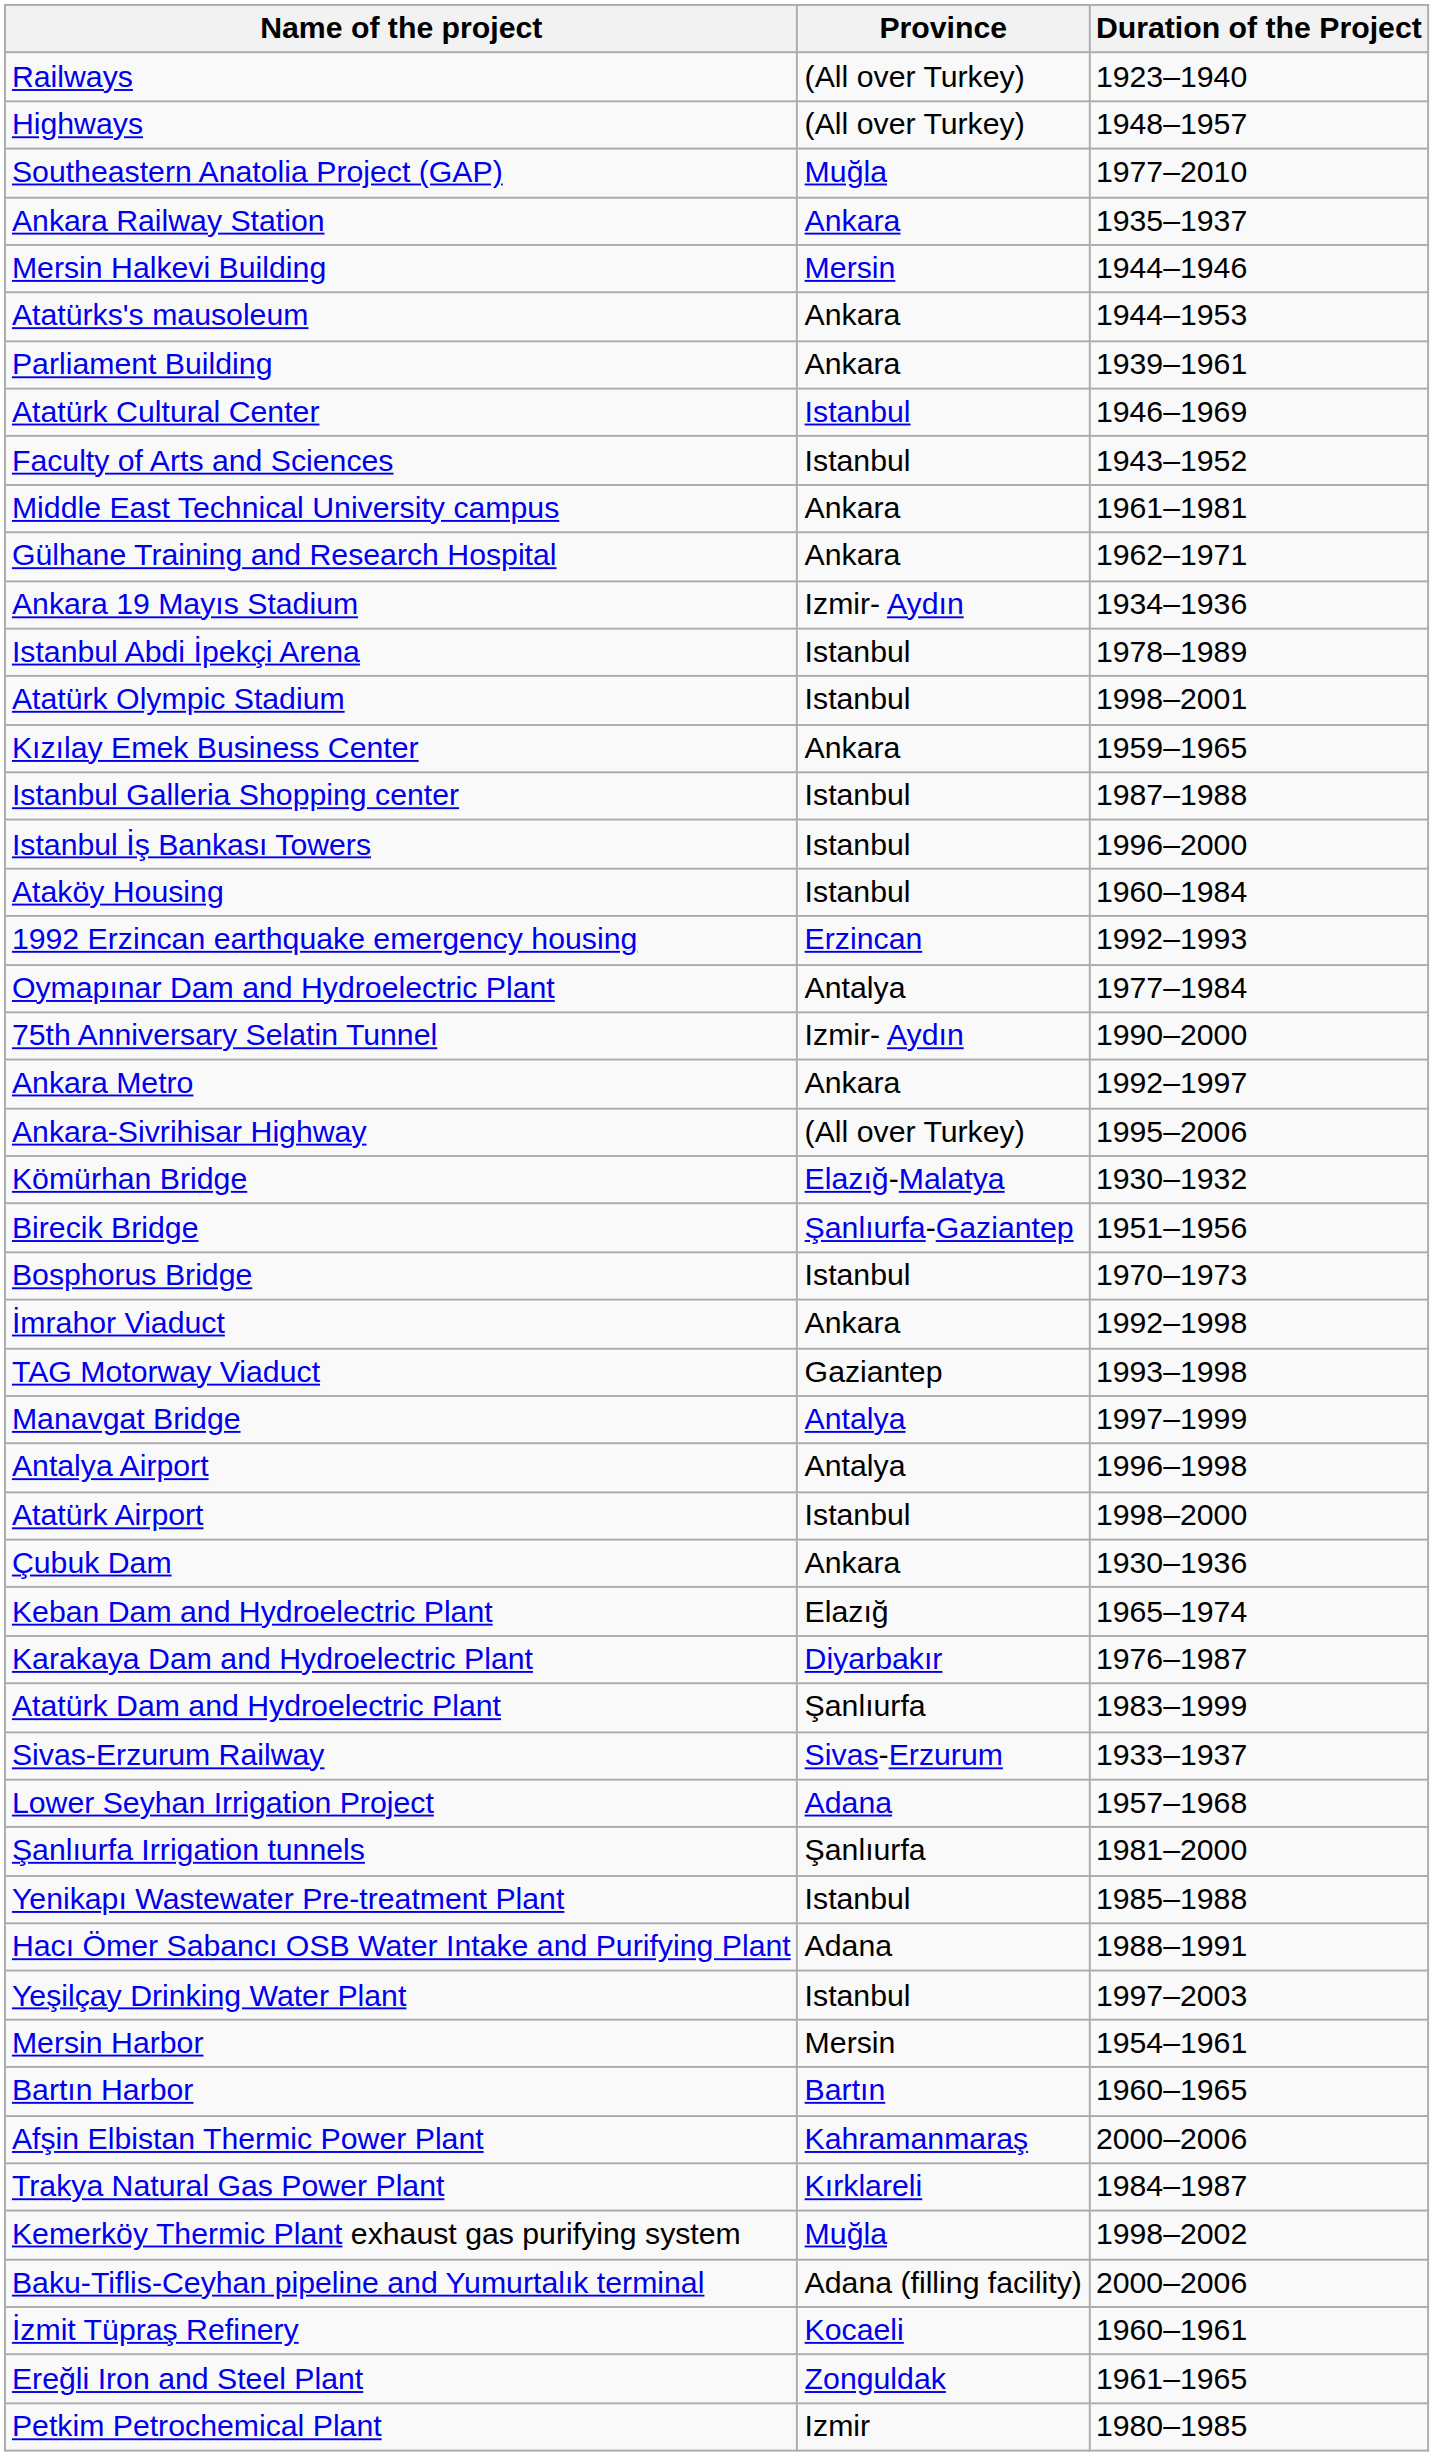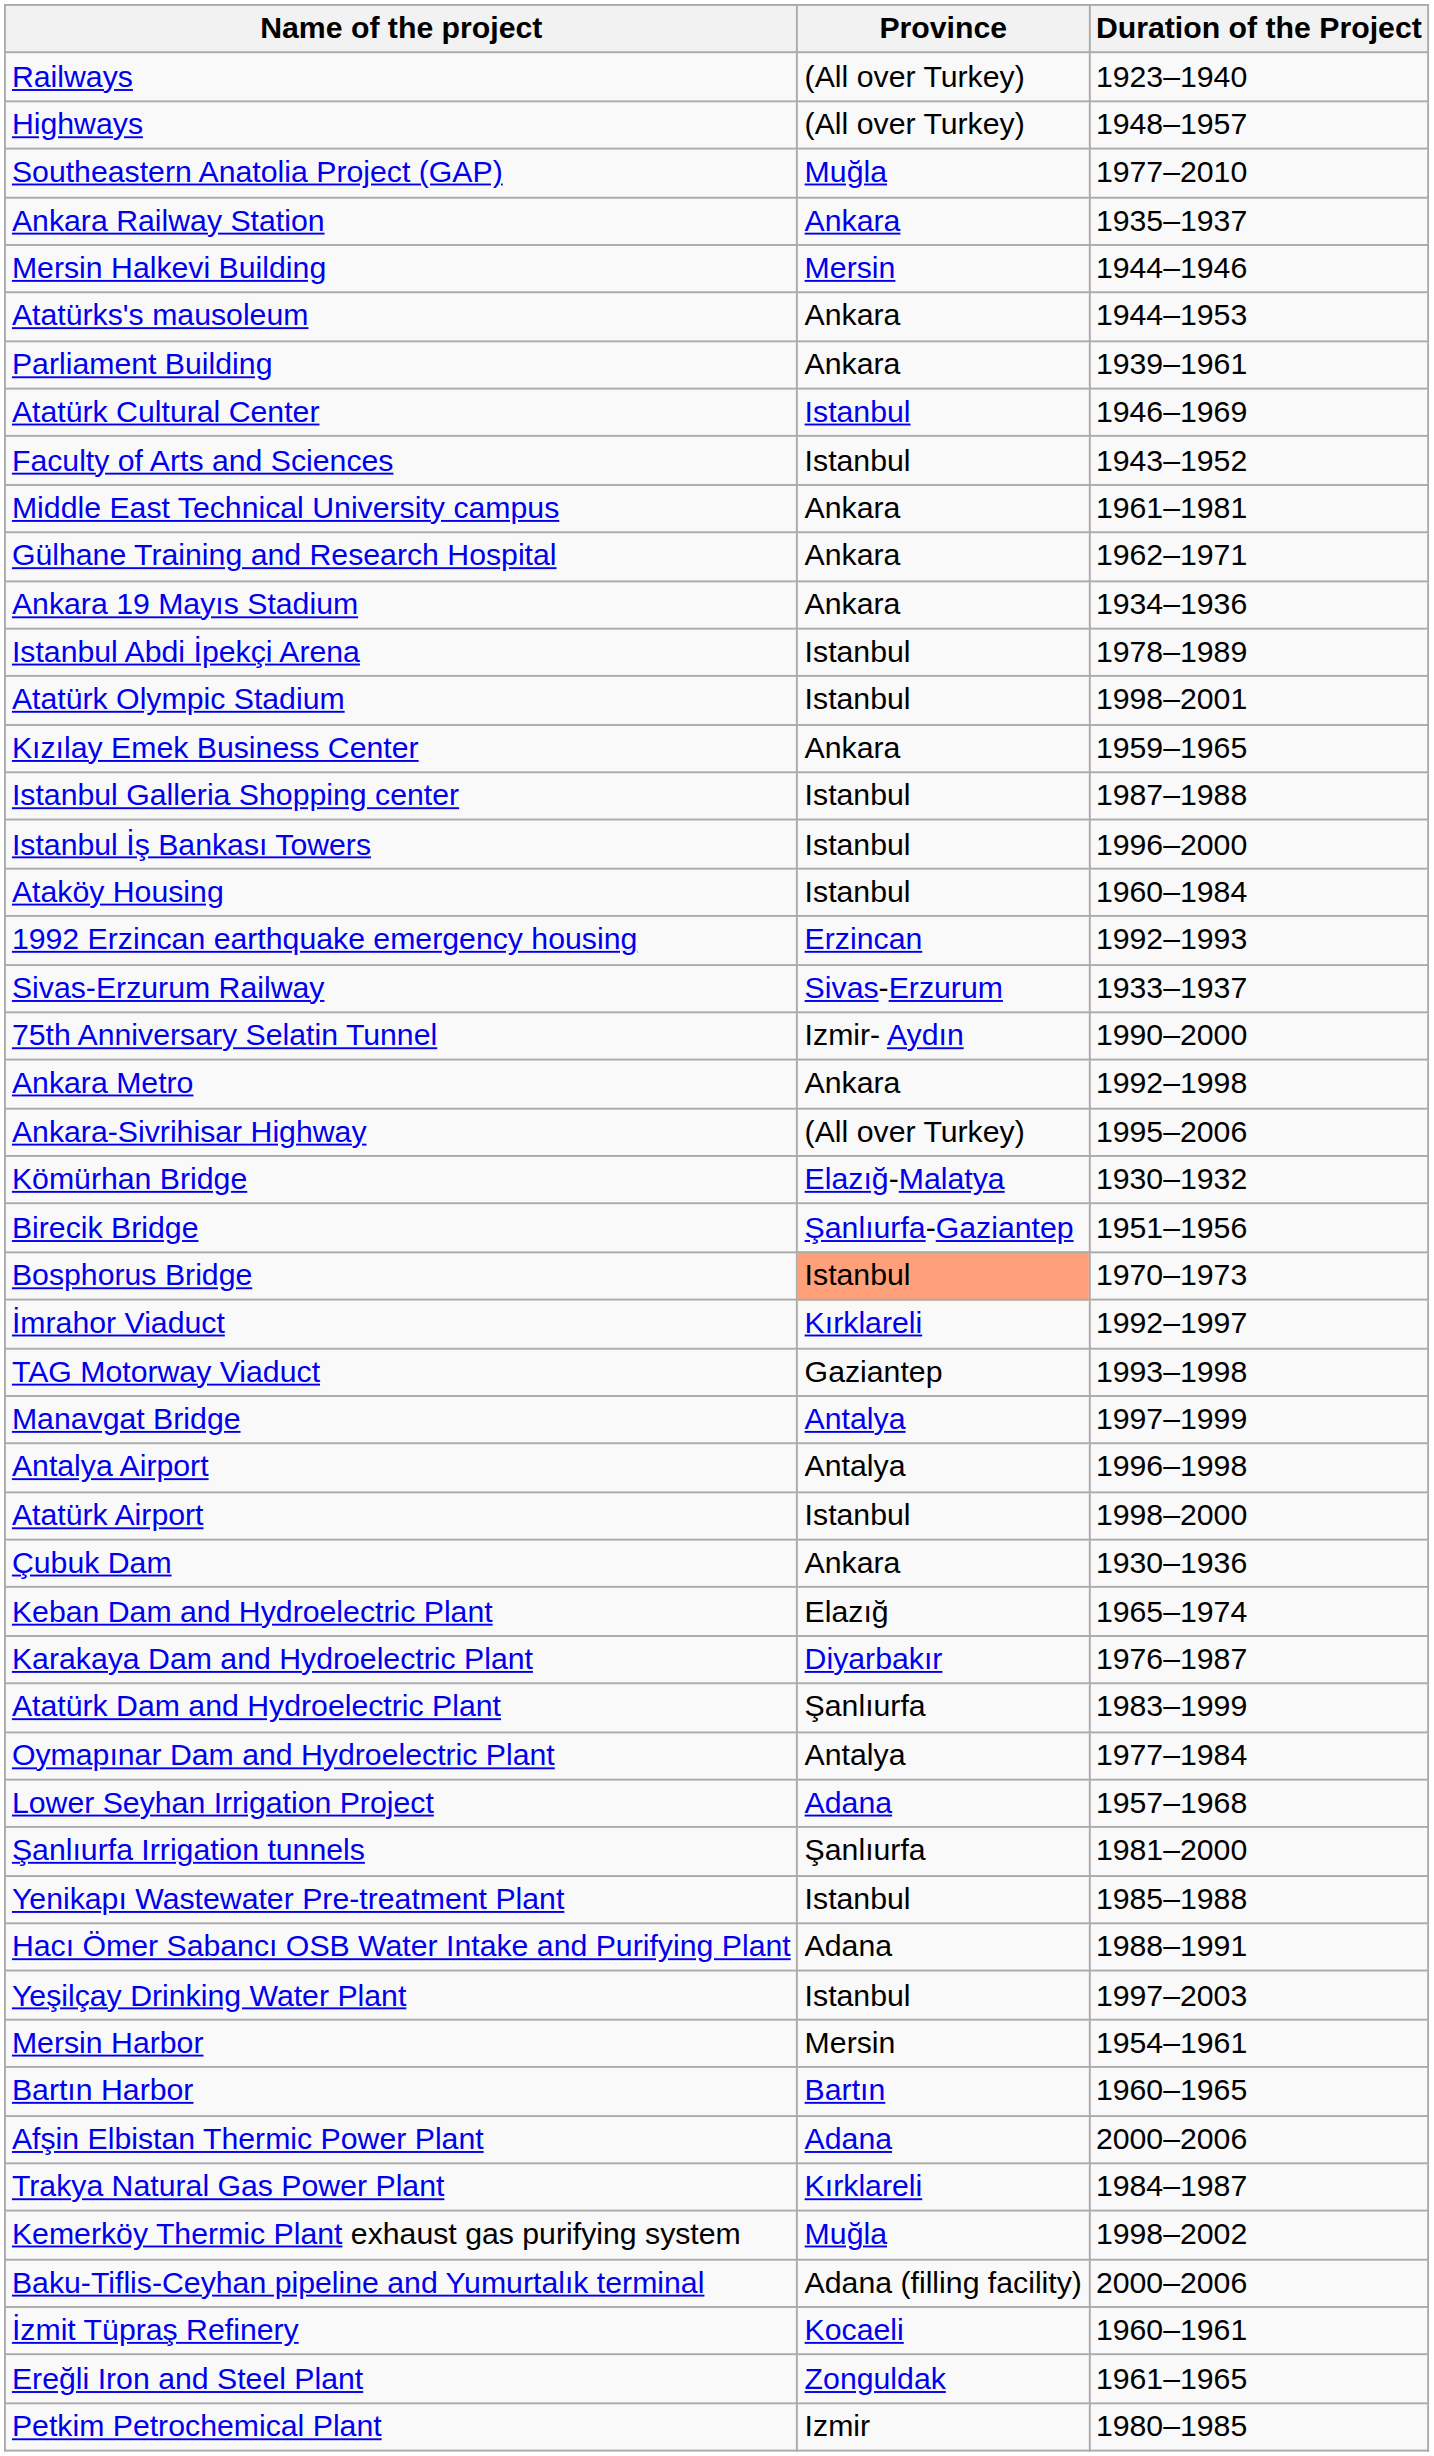 <table class="sortable wikitable">
 <tr>
 <th> Name of the project</th>
 <th>Province</th>
 <th>Duration of the Project </th>
 </tr>
 <tr>
 <td><a href='#'>Railways</a></td>
 <td>(All over Turkey)</td>
 <td>1923–1940</td>
 </tr>
 <tr>
 <td><a href='#'>Highways</a></td>
 <td>(All over Turkey)</td>
 <td>1948–1957</td>
 </tr>
 <tr>
 <td><a href='#'>Southeastern Anatolia Project (GAP)</a></td>
 <td><a href='#'>Muğla</a></td>
 <td>1977–2010</td>
 </tr>
 <tr>
 <td><a href='#'>Ankara Railway Station</a></td>
 <td><a href='#'>Ankara</a></td>
 <td>1935–1937</td>
 </tr>
 <tr>
 <td><a href='#'>Mersin Halkevi Building</a></td>
 <td><a href='#'>Mersin</a></td>
 <td>1944–1946</td>
 </tr>
 <tr>
 <td><a href='#'>Atatürks's mausoleum</a></td>
 <td>Ankara</td>
 <td>1944–1953</td>
 </tr>
 <tr>
 <td><a href='#'>Parliament Building</a></td>
 <td>Ankara</td>
 <td>1939–1961</td>
 </tr>
 <tr>
 <td><a href='#'>Atatürk Cultural Center</a></td>
 <td><a href='#'>Istanbul</a></td>
 <td>1946–1969</td>
 </tr>
 <tr>
 <td><a href='#'>Faculty of Arts and Sciences</a></td>
 <td>Istanbul</td>
 <td>1943–1952</td>
 </tr>
 <tr>
 <td><a href='#'>Middle East Technical University campus</a></td>
 <td>Ankara</td>
 <td>1961–1981</td>
 </tr>
 <tr>
 <td><a href='#'>Gülhane Training and Research Hospital</a></td>
 <td>Ankara</td>
 <td>1962–1971</td>
 </tr>
 <tr>
 <td><a href='#'>Ankara 19 Mayıs Stadium</a></td>
-<td>Izmir- <a href='#'>Aydın</a></td>
+<td>Ankara</td>
 <td>1934–1936</td>
 </tr>
 <tr>
 <td><a href='#'>Istanbul Abdi İpekçi Arena</a></td>
 <td>Istanbul</td>
 <td>1978–1989</td>
 </tr>
 <tr>
 <td><a href='#'>Atatürk Olympic Stadium</a></td>
 <td>Istanbul</td>
 <td>1998–2001</td>
 </tr>
 <tr>
 <td><a href='#'>Kızılay Emek Business Center</a></td>
 <td>Ankara</td>
 <td>1959–1965</td>
 </tr>
 <tr>
 <td><a href='#'>Istanbul Galleria Shopping center</a></td>
 <td>Istanbul</td>
 <td>1987–1988</td>
 </tr>
 <tr>
 <td><a href='#'>Istanbul İş Bankası Towers</a></td>
 <td>Istanbul</td>
 <td>1996–2000</td>
 </tr>
 <tr>
 <td><a href='#'>Ataköy Housing</a></td>
 <td>Istanbul</td>
 <td>1960–1984</td>
 </tr>
 <tr>
 <td><a href='#'>1992 Erzincan earthquake emergency housing</a></td>
 <td><a href='#'>Erzincan</a></td>
 <td>1992–1993</td>
 </tr>
 <tr>
-<td><a href='#'>Oymapınar Dam and Hydroelectric Plant</a></td>
-<td>Antalya</td>
-<td>1977–1984</td>
+<td><a href='#'>Sivas-Erzurum Railway</a></td>
+<td><a href='#'>Sivas</a>-<a href='#'>Erzurum</a></td>
+<td>1933–1937</td>
 </tr>
 <tr>
 <td><a href='#'>75th Anniversary Selatin Tunnel</a></td>
 <td>Izmir- <a href='#'>Aydın</a></td>
 <td>1990–2000</td>
 </tr>
 <tr>
 <td><a href='#'>Ankara Metro</a></td>
 <td>Ankara</td>
-<td>1992–1997</td>
+<td>1992–1998</td>
 </tr>
 <tr>
 <td><a href='#'>Ankara-Sivrihisar Highway</a></td>
 <td>(All over Turkey)</td>
 <td>1995–2006</td>
 </tr>
 <tr>
 <td><a href='#'>Kömürhan Bridge</a></td>
 <td><a href='#'>Elazığ</a>-<a href='#'>Malatya</a></td>
 <td>1930–1932</td>
 </tr>
 <tr>
 <td><a href='#'>Birecik Bridge</a></td>
 <td><a href='#'>Şanlıurfa</a>-<a href='#'>Gaziantep</a></td>
 <td>1951–1956</td>
 </tr>
 <tr>
 <td><a href='#'>Bosphorus Bridge</a></td>
-<td>Istanbul</td>
+<td style="background: lightsalmon;">Istanbul</td>
 <td>1970–1973</td>
 </tr>
 <tr>
 <td><a href='#'>İmrahor Viaduct</a></td>
-<td>Ankara</td>
-<td>1992–1998</td>
+<td><a href='#'>Kırklareli</a></td>
+<td>1992–1997</td>
 </tr>
 <tr>
 <td><a href='#'>TAG Motorway Viaduct</a></td>
 <td>Gaziantep</td>
 <td>1993–1998</td>
 </tr>
 <tr>
 <td><a href='#'>Manavgat Bridge</a></td>
 <td><a href='#'>Antalya</a></td>
 <td>1997–1999</td>
 </tr>
 <tr>
 <td><a href='#'>Antalya Airport</a></td>
 <td>Antalya</td>
 <td>1996–1998</td>
 </tr>
 <tr>
 <td><a href='#'>Atatürk Airport</a></td>
 <td>Istanbul</td>
 <td>1998–2000</td>
 </tr>
 <tr>
 <td><a href='#'>Çubuk Dam</a></td>
 <td>Ankara</td>
 <td>1930–1936</td>
 </tr>
 <tr>
 <td><a href='#'>Keban Dam and Hydroelectric Plant</a></td>
 <td>Elazığ</td>
 <td>1965–1974</td>
 </tr>
 <tr>
 <td><a href='#'>Karakaya Dam and Hydroelectric Plant</a></td>
 <td><a href='#'>Diyarbakır</a></td>
 <td>1976–1987</td>
 </tr>
 <tr>
 <td><a href='#'>Atatürk Dam and Hydroelectric Plant</a></td>
 <td>Şanlıurfa</td>
 <td>1983–1999</td>
 </tr>
 <tr>
-<td><a href='#'>Sivas-Erzurum Railway</a></td>
-<td><a href='#'>Sivas</a>-<a href='#'>Erzurum</a></td>
-<td>1933–1937</td>
+<td><a href='#'>Oymapınar Dam and Hydroelectric Plant</a></td>
+<td>Antalya</td>
+<td>1977–1984</td>
 </tr>
 <tr>
 <td><a href='#'>Lower Seyhan Irrigation Project</a></td>
 <td><a href='#'>Adana</a></td>
 <td>1957–1968</td>
 </tr>
 <tr>
 <td><a href='#'>Şanlıurfa Irrigation tunnels</a></td>
 <td>Şanlıurfa</td>
 <td>1981–2000</td>
 </tr>
 <tr>
 <td><a href='#'>Yenikapı Wastewater Pre-treatment Plant</a></td>
 <td>Istanbul</td>
 <td>1985–1988</td>
 </tr>
 <tr>
 <td><a href='#'>Hacı Ömer Sabancı OSB Water Intake and Purifying Plant</a></td>
 <td>Adana</td>
 <td>1988–1991</td>
 </tr>
 <tr>
 <td><a href='#'>Yeşilçay Drinking Water Plant</a></td>
 <td>Istanbul</td>
 <td>1997–2003</td>
 </tr>
 <tr>
 <td><a href='#'>Mersin Harbor</a></td>
 <td>Mersin</td>
 <td>1954–1961</td>
 </tr>
 <tr>
 <td><a href='#'>Bartın Harbor</a></td>
 <td><a href='#'>Bartın</a></td>
 <td>1960–1965</td>
 </tr>
 <tr>
 <td><a href='#'>Afşin Elbistan Thermic Power Plant</a></td>
-<td><a href='#'>Kahramanmaraş</a></td>
+<td><a href='#'>Adana</a></td>
 <td>2000–2006</td>
 </tr>
 <tr>
 <td><a href='#'>Trakya Natural Gas Power Plant</a></td>
 <td><a href='#'>Kırklareli</a></td>
 <td>1984–1987</td>
 </tr>
 <tr>
 <td><a href='#'>Kemerköy Thermic Plant</a> exhaust gas purifying system</td>
 <td><a href='#'>Muğla</a></td>
 <td>1998–2002</td>
 </tr>
 <tr>
 <td><a href='#'>Baku-Tiflis-Ceyhan pipeline and Yumurtalık terminal</a></td>
 <td>Adana (filling facility)</td>
 <td>2000–2006</td>
 </tr>
 <tr>
 <td><a href='#'>İzmit Tüpraş Refinery</a></td>
 <td><a href='#'>Kocaeli</a></td>
 <td>1960–1961</td>
 </tr>
 <tr>
 <td><a href='#'>Ereğli Iron and Steel Plant</a></td>
 <td><a href='#'>Zonguldak</a></td>
 <td>1961–1965</td>
 </tr>
 <tr>
 <td><a href='#'>Petkim Petrochemical Plant</a></td>
 <td>Izmir</td>
 <td>1980–1985</td>
 </tr>
 </table>
